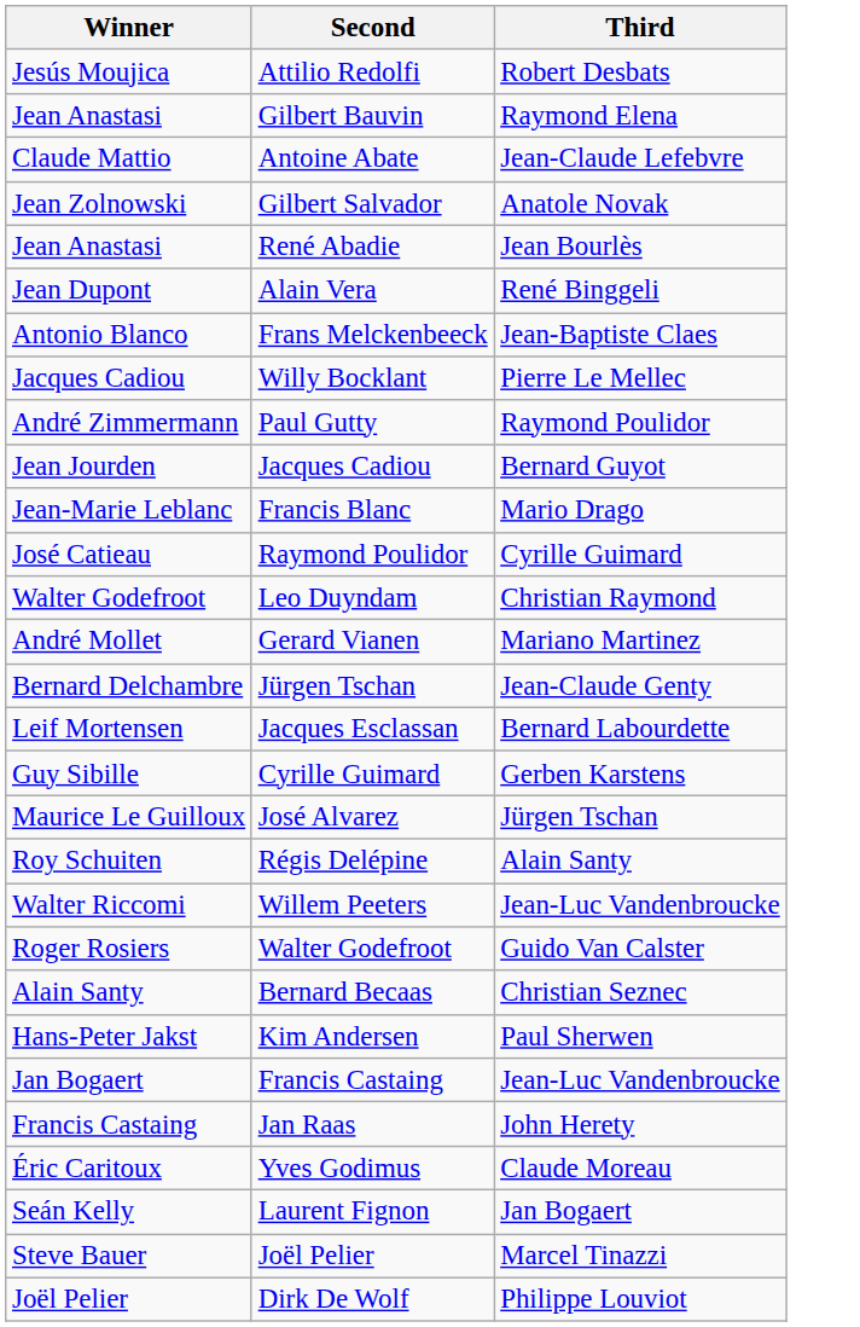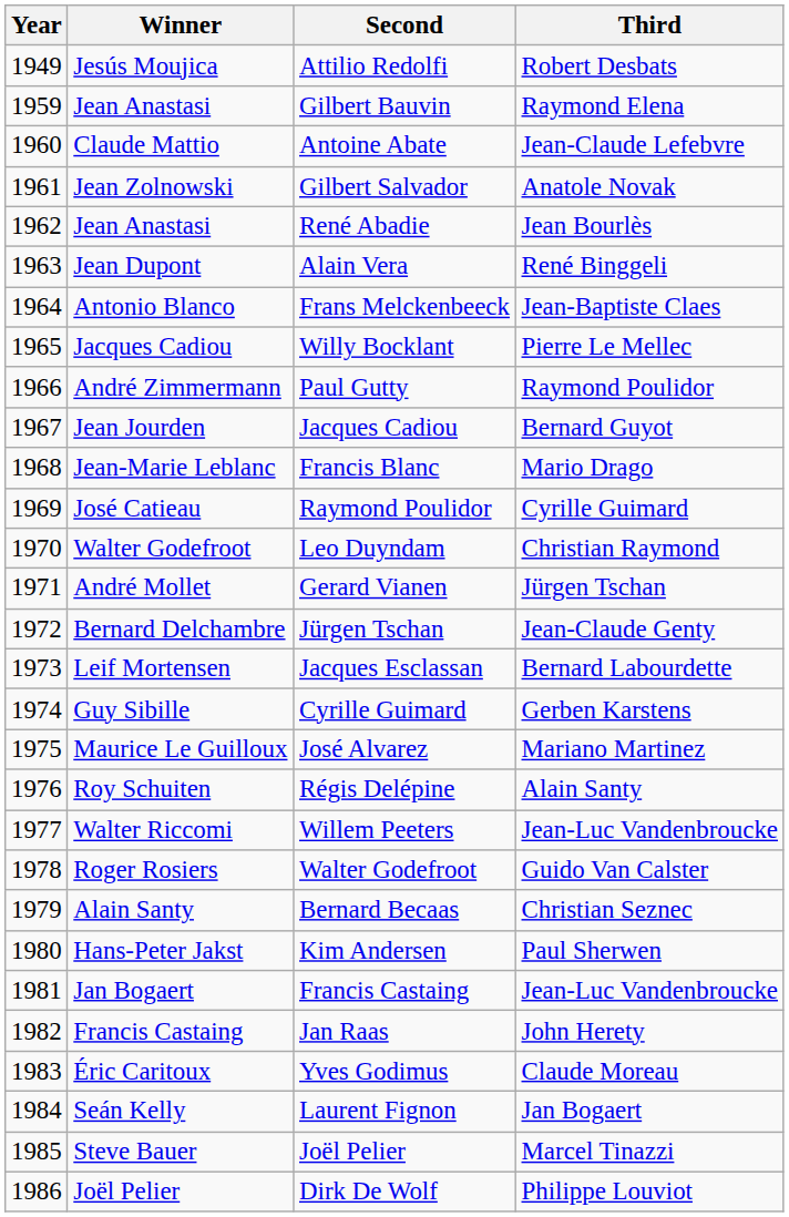 <table class=wikitable>
 <tr>
+<th>Year</th>
 <th>Winner</th>
 <th>Second</th>
 <th>Third</th>
 </tr>
 <tr>
+<td>1949</td>
 <td> <a href='#'>Jesús Moujica</a></td>
 <td> <a href='#'>Attilio Redolfi</a></td>
 <td> <a href='#'>Robert Desbats</a></td>
 </tr>
 <tr>
+<td>1959</td>
 <td> <a href='#'>Jean Anastasi</a></td>
 <td> <a href='#'>Gilbert Bauvin</a></td>
 <td> <a href='#'>Raymond Elena</a></td>
 </tr>
 <tr>
+<td>1960</td>
 <td> <a href='#'>Claude Mattio</a></td>
 <td> <a href='#'>Antoine Abate</a></td>
 <td> <a href='#'>Jean-Claude Lefebvre</a></td>
 </tr>
 <tr>
+<td>1961</td>
 <td> <a href='#'>Jean Zolnowski</a></td>
 <td> <a href='#'>Gilbert Salvador</a></td>
 <td> <a href='#'>Anatole Novak</a></td>
 </tr>
 <tr>
+<td>1962</td>
 <td> <a href='#'>Jean Anastasi</a></td>
 <td> <a href='#'>René Abadie</a></td>
 <td> <a href='#'>Jean Bourlès</a></td>
 </tr>
 <tr>
+<td>1963</td>
 <td> <a href='#'>Jean Dupont</a></td>
 <td> <a href='#'>Alain Vera</a></td>
 <td> <a href='#'>René Binggeli</a></td>
 </tr>
 <tr>
+<td>1964</td>
 <td> <a href='#'>Antonio Blanco</a></td>
 <td> <a href='#'>Frans Melckenbeeck</a></td>
 <td> <a href='#'>Jean-Baptiste Claes</a></td>
 </tr>
 <tr>
+<td>1965</td>
 <td> <a href='#'>Jacques Cadiou</a></td>
 <td> <a href='#'>Willy Bocklant</a></td>
 <td> <a href='#'>Pierre Le Mellec</a></td>
 </tr>
 <tr>
+<td>1966</td>
 <td> <a href='#'>André Zimmermann</a></td>
 <td> <a href='#'>Paul Gutty</a></td>
 <td> <a href='#'>Raymond Poulidor</a></td>
 </tr>
 <tr>
+<td>1967</td>
 <td> <a href='#'>Jean Jourden</a></td>
 <td> <a href='#'>Jacques Cadiou</a></td>
 <td> <a href='#'>Bernard Guyot</a></td>
 </tr>
 <tr>
+<td>1968</td>
 <td> <a href='#'>Jean-Marie Leblanc</a></td>
 <td> <a href='#'>Francis Blanc</a></td>
 <td> <a href='#'>Mario Drago</a></td>
 </tr>
 <tr>
+<td>1969</td>
 <td> <a href='#'>José Catieau</a></td>
 <td> <a href='#'>Raymond Poulidor</a></td>
 <td> <a href='#'>Cyrille Guimard</a></td>
 </tr>
 <tr>
+<td>1970</td>
 <td> <a href='#'>Walter Godefroot</a></td>
 <td> <a href='#'>Leo Duyndam</a></td>
 <td> <a href='#'>Christian Raymond</a></td>
 </tr>
 <tr>
+<td>1971</td>
 <td> <a href='#'>André Mollet</a></td>
 <td> <a href='#'>Gerard Vianen</a></td>
-<td> <a href='#'>Mariano Martinez</a></td>
+<td> <a href='#'>Jürgen Tschan</a></td>
 </tr>
 <tr>
+<td>1972</td>
 <td> <a href='#'>Bernard Delchambre</a></td>
 <td> <a href='#'>Jürgen Tschan</a></td>
 <td> <a href='#'>Jean-Claude Genty</a></td>
 </tr>
 <tr>
+<td>1973</td>
 <td> <a href='#'>Leif Mortensen</a></td>
 <td> <a href='#'>Jacques Esclassan</a></td>
 <td> <a href='#'>Bernard Labourdette</a></td>
 </tr>
 <tr>
+<td>1974</td>
 <td> <a href='#'>Guy Sibille</a></td>
 <td> <a href='#'>Cyrille Guimard</a></td>
 <td> <a href='#'>Gerben Karstens</a></td>
 </tr>
 <tr>
+<td>1975</td>
 <td> <a href='#'>Maurice Le Guilloux</a></td>
 <td> <a href='#'>José Alvarez</a></td>
-<td> <a href='#'>Jürgen Tschan</a></td>
+<td> <a href='#'>Mariano Martinez</a></td>
 </tr>
 <tr>
+<td>1976</td>
 <td> <a href='#'>Roy Schuiten</a></td>
 <td> <a href='#'>Régis Delépine</a></td>
 <td> <a href='#'>Alain Santy</a></td>
 </tr>
 <tr>
+<td>1977</td>
 <td> <a href='#'>Walter Riccomi</a></td>
 <td> <a href='#'>Willem Peeters</a></td>
 <td> <a href='#'>Jean-Luc Vandenbroucke</a></td>
 </tr>
 <tr>
+<td>1978</td>
 <td> <a href='#'>Roger Rosiers</a></td>
 <td> <a href='#'>Walter Godefroot</a></td>
 <td> <a href='#'>Guido Van Calster</a></td>
 </tr>
 <tr>
+<td>1979</td>
 <td> <a href='#'>Alain Santy</a></td>
 <td> <a href='#'>Bernard Becaas</a></td>
 <td> <a href='#'>Christian Seznec</a></td>
 </tr>
 <tr>
+<td>1980</td>
 <td> <a href='#'>Hans-Peter Jakst</a></td>
 <td> <a href='#'>Kim Andersen</a></td>
 <td> <a href='#'>Paul Sherwen</a></td>
 </tr>
 <tr>
+<td>1981</td>
 <td> <a href='#'>Jan Bogaert</a></td>
 <td> <a href='#'>Francis Castaing</a></td>
 <td> <a href='#'>Jean-Luc Vandenbroucke</a></td>
 </tr>
 <tr>
+<td>1982</td>
 <td> <a href='#'>Francis Castaing</a></td>
 <td> <a href='#'>Jan Raas</a></td>
 <td> <a href='#'>John Herety</a></td>
 </tr>
 <tr>
+<td>1983</td>
 <td> <a href='#'>Éric Caritoux</a></td>
 <td> <a href='#'>Yves Godimus</a></td>
 <td> <a href='#'>Claude Moreau</a></td>
 </tr>
 <tr>
+<td>1984</td>
 <td> <a href='#'>Seán Kelly</a></td>
 <td> <a href='#'>Laurent Fignon</a></td>
 <td> <a href='#'>Jan Bogaert</a></td>
 </tr>
 <tr>
+<td>1985</td>
 <td> <a href='#'>Steve Bauer</a></td>
 <td> <a href='#'>Joël Pelier</a></td>
 <td> <a href='#'>Marcel Tinazzi</a></td>
 </tr>
 <tr>
+<td>1986</td>
 <td> <a href='#'>Joël Pelier</a></td>
 <td> <a href='#'>Dirk De Wolf</a></td>
 <td> <a href='#'>Philippe Louviot</a></td>
 </tr>
 </table>
